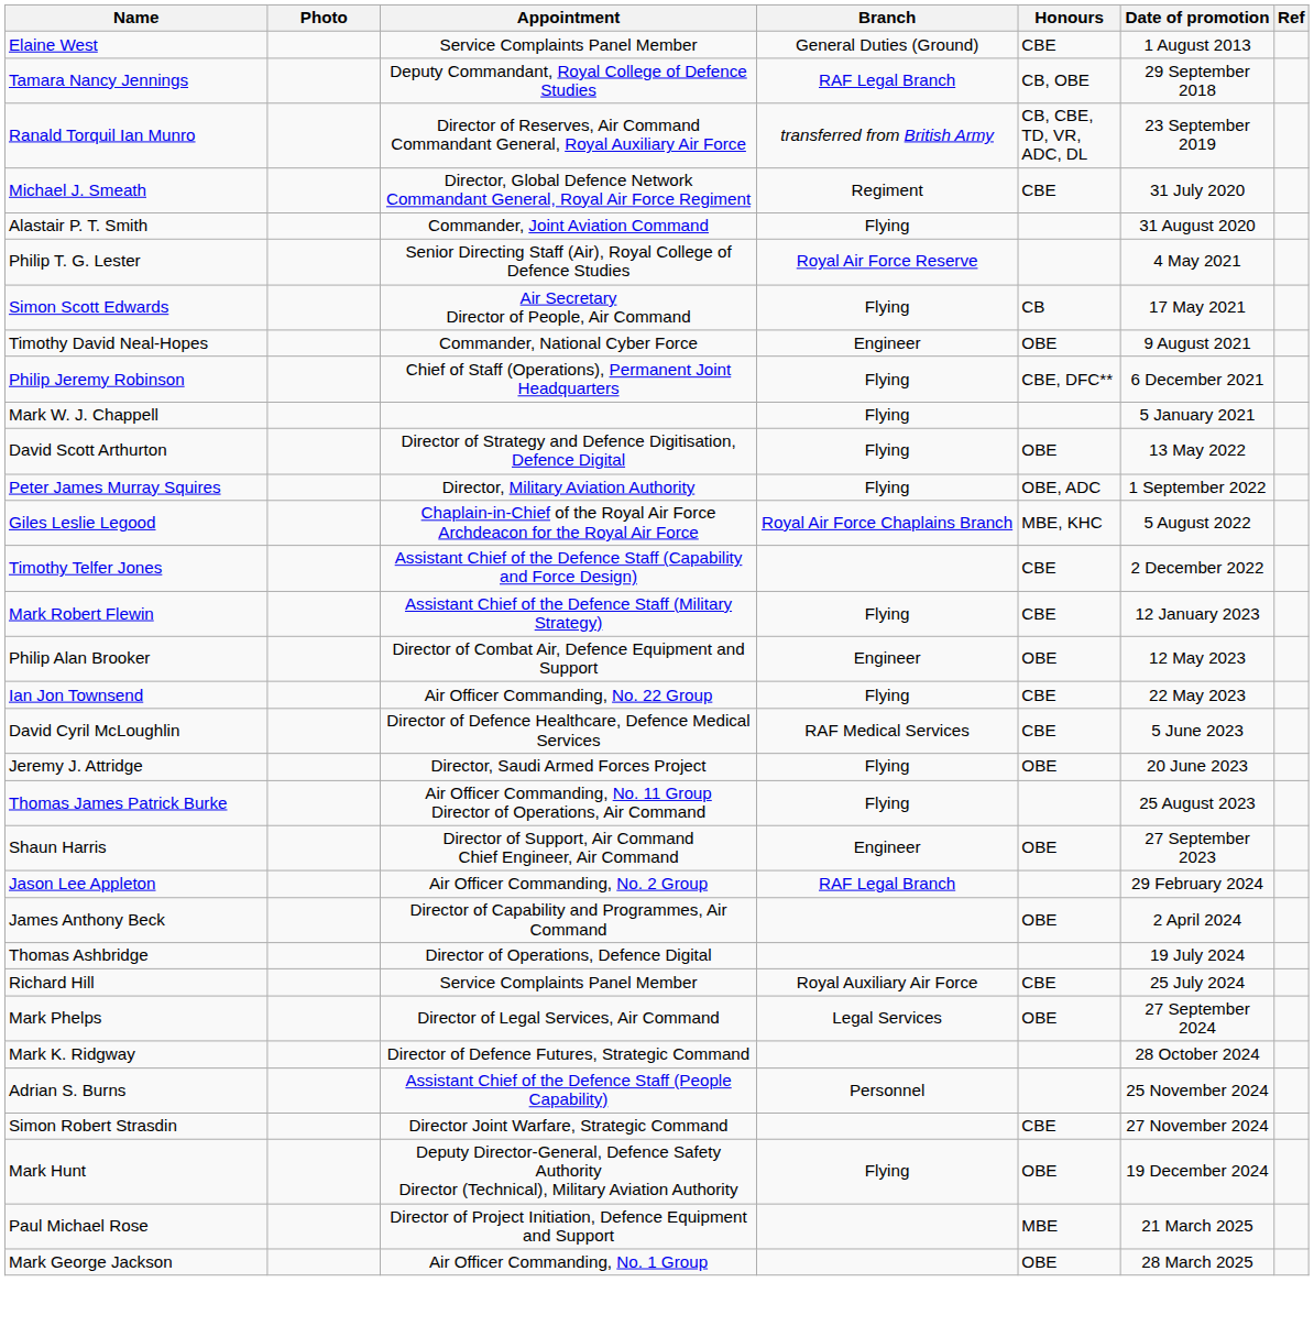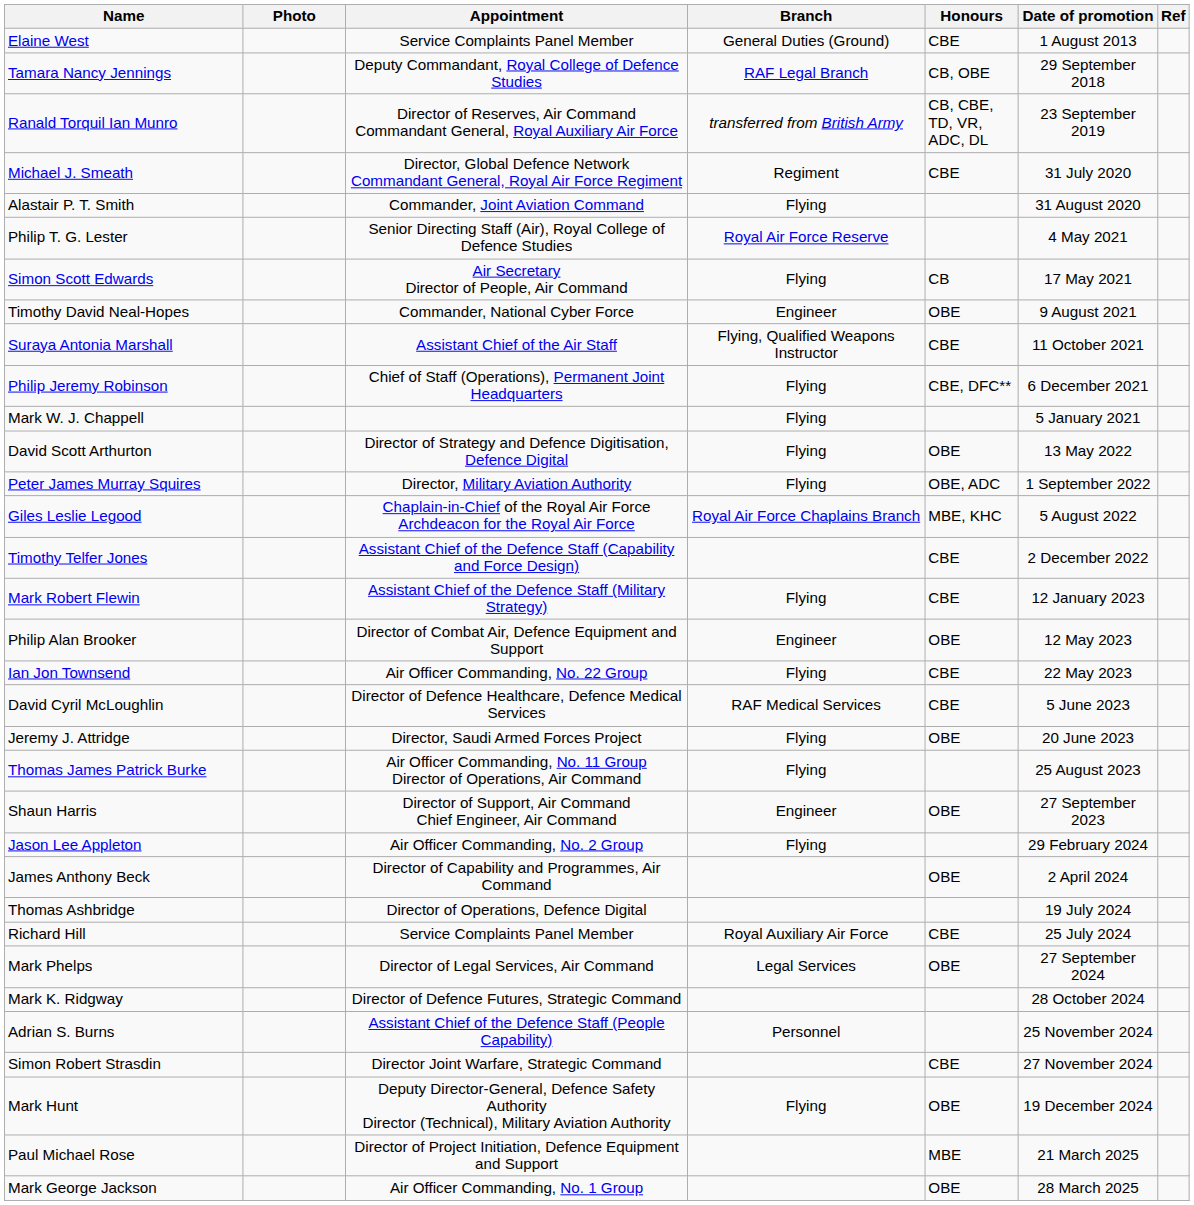 <table class="wikitable">
 <tr>
 <th width="300" align="center">Name</th>
 <th width="120" align="center">Photo</th>
 <th width="440" align="center">Appointment</th>
 <th width="300" align="center">Branch</th>
 <th width="100" align="center">Honours</th>
 <th width="160" align="center">Date of promotion</th>
 <th width="20" align="center">Ref</th>
 </tr>
 <tr>
 <td><a href='#'>Elaine West</a></td>
 <td></td>
 <td align="center">Service Complaints Panel Member</td>
 <td align="center">General Duties (Ground)</td>
 <td>CBE</td>
 <td align="center">1 August 2013</td>
 <td></td>
 </tr>
 <tr>
 <td><a href='#'>Tamara Nancy Jennings</a></td>
 <td></td>
 <td align="center">Deputy Commandant, <a href='#'>Royal College of Defence Studies</a></td>
 <td align="center"><a href='#'>RAF Legal Branch</a></td>
 <td>CB, OBE</td>
 <td align="center">29 September 2018</td>
 <td></td>
 </tr>
 <tr>
 <td><a href='#'>Ranald Torquil Ian Munro</a></td>
 <td></td>
 <td align="center">Director of Reserves, Air Command<br>Commandant General, <a href='#'>Royal Auxiliary Air Force</a></td>
 <td align="center"><em>transferred from <a href='#'>British Army</a></em></td>
 <td>CB, CBE, TD, VR, ADC, DL</td>
 <td align="center">23 September 2019</td>
 <td></td>
 </tr>
 <tr>
 <td><a href='#'>Michael J. Smeath</a></td>
 <td></td>
 <td align="center">Director, Global Defence Network <br> <a href='#'>Commandant General, Royal Air Force Regiment</a></td>
 <td align="center">Regiment</td>
 <td>CBE</td>
 <td align="center">31 July 2020</td>
 <td></td>
 </tr>
 <tr>
 <td>Alastair P. T. Smith</td>
 <td></td>
 <td align="center">Commander, <a href='#'>Joint Aviation Command</a></td>
 <td align="center">Flying</td>
 <td></td>
 <td align="center">31 August 2020</td>
 <td></td>
 </tr>
 <tr>
 <td>Philip T. G. Lester</td>
 <td></td>
 <td align="center">Senior Directing Staff (Air), Royal College of Defence Studies</td>
 <td align="center"><a href='#'>Royal Air Force Reserve</a></td>
 <td></td>
 <td align="center">4 May 2021</td>
 <td></td>
 </tr>
 <tr>
 <td><a href='#'>Simon Scott Edwards</a></td>
 <td></td>
 <td align="center"><a href='#'>Air Secretary</a> <br> Director of People, Air Command</td>
 <td align="center">Flying</td>
 <td>CB</td>
 <td align="center">17 May 2021</td>
 <td></td>
 </tr>
 <tr>
 <td>Timothy David Neal-Hopes</td>
 <td></td>
 <td align="center">Commander, National Cyber Force</td>
 <td align="center">Engineer</td>
 <td>OBE</td>
 <td align="center">9 August 2021</td>
+<td></td>
+</tr>
+<tr>
+<td><a href='#'>Suraya Antonia Marshall</a></td>
+<td></td>
+<td align="center"><a href='#'>Assistant Chief of the Air Staff</a></td>
+<td align="center">Flying, Qualified Weapons Instructor</td>
+<td>CBE</td>
+<td align="center">11 October 2021</td>
 <td></td>
 </tr>
 <tr>
 <td><a href='#'>Philip Jeremy Robinson</a></td>
 <td></td>
 <td align="center">Chief of Staff (Operations), <a href='#'>Permanent Joint Headquarters</a></td>
 <td align="center">Flying</td>
 <td>CBE, DFC**</td>
 <td align="center">6 December 2021</td>
 <td></td>
 </tr>
 <tr>
 <td>Mark W. J. Chappell</td>
 <td></td>
 <td align="center"></td>
 <td align="center">Flying</td>
 <td></td>
 <td align="center">5 January 2021</td>
 <td></td>
 </tr>
 <tr>
 <td>David Scott Arthurton</td>
 <td></td>
 <td align="center">Director of Strategy and Defence Digitisation, <a href='#'>Defence Digital</a></td>
 <td align="center">Flying</td>
 <td>OBE</td>
 <td align="center">13 May 2022</td>
 <td></td>
 </tr>
 <tr>
 <td><a href='#'>Peter James Murray Squires</a></td>
 <td></td>
 <td align="center">Director, <a href='#'>Military Aviation Authority</a></td>
 <td align="center">Flying</td>
 <td>OBE, ADC</td>
 <td align="center">1 September 2022</td>
 <td></td>
 </tr>
 <tr>
 <td><a href='#'>Giles Leslie Legood</a></td>
 <td></td>
 <td align="center"><a href='#'>Chaplain-in-Chief</a> of the Royal Air Force <br> <a href='#'>Archdeacon for the Royal Air Force</a></td>
 <td align="center"><a href='#'>Royal Air Force Chaplains Branch</a></td>
 <td>MBE, KHC</td>
 <td align="center">5 August 2022</td>
 <td></td>
 </tr>
 <tr>
 <td><a href='#'>Timothy Telfer Jones</a></td>
 <td></td>
 <td align="center"><a href='#'>Assistant Chief of the Defence Staff (Capability and Force Design)</a></td>
 <td align="center"></td>
 <td>CBE</td>
 <td align="center">2 December 2022</td>
 <td></td>
 </tr>
 <tr>
 <td><a href='#'>Mark Robert Flewin</a></td>
 <td></td>
 <td align="center"><a href='#'>Assistant Chief of the Defence Staff (Military Strategy)</a></td>
 <td align="center">Flying</td>
 <td>CBE</td>
 <td align="center">12 January 2023</td>
 <td></td>
 </tr>
 <tr>
 <td>Philip Alan Brooker</td>
 <td></td>
 <td align="center">Director of Combat Air, Defence Equipment and Support</td>
 <td align="center">Engineer</td>
 <td>OBE</td>
 <td align="center">12 May 2023</td>
 <td></td>
 </tr>
 <tr>
 <td><a href='#'>Ian Jon Townsend</a></td>
 <td></td>
 <td align="center">Air Officer Commanding, <a href='#'>No. 22 Group</a></td>
 <td align="center">Flying</td>
 <td>CBE</td>
 <td align="center">22 May 2023</td>
 <td></td>
 </tr>
 <tr>
 <td>David Cyril McLoughlin</td>
 <td></td>
 <td align="center">Director of Defence Healthcare, Defence Medical Services</td>
 <td align="center">RAF Medical Services</td>
 <td>CBE</td>
 <td align="center">5 June 2023</td>
 <td></td>
 </tr>
 <tr>
 <td>Jeremy J. Attridge</td>
 <td></td>
 <td align="center">Director, Saudi Armed Forces Project</td>
 <td align="center">Flying</td>
 <td>OBE</td>
 <td align="center">20 June 2023</td>
 <td></td>
 </tr>
 <tr>
 <td><a href='#'>Thomas James Patrick Burke</a></td>
 <td></td>
 <td align="center">Air Officer Commanding, <a href='#'>No. 11 Group</a><br> Director of Operations, Air Command</td>
 <td align="center">Flying</td>
 <td></td>
 <td align="center">25 August 2023</td>
 <td></td>
 </tr>
 <tr>
 <td>Shaun Harris</td>
 <td></td>
 <td align="center">Director of Support, Air Command<br>Chief Engineer, Air Command</td>
 <td align="center">Engineer</td>
 <td>OBE</td>
 <td align="center">27 September 2023</td>
 <td></td>
 </tr>
 <tr>
 <td><a href='#'>Jason Lee Appleton</a></td>
 <td></td>
 <td align="center">Air Officer Commanding, <a href='#'>No. 2 Group</a></td>
-<td align="center"><a href='#'>RAF Legal Branch</a></td>
+<td align="center">Flying</td>
 <td></td>
 <td align="center">29 February 2024</td>
 <td></td>
 </tr>
 <tr>
 <td>James Anthony Beck</td>
 <td></td>
 <td align="center">Director of Capability and Programmes, Air Command</td>
 <td align="center"></td>
 <td>OBE</td>
 <td align="center">2 April 2024</td>
 <td></td>
 </tr>
 <tr>
 <td>Thomas Ashbridge</td>
 <td></td>
 <td align="center">Director of Operations, Defence Digital</td>
 <td align="center"></td>
 <td></td>
 <td align="center">19 July 2024</td>
 <td></td>
 </tr>
 <tr>
 <td>Richard Hill</td>
 <td></td>
 <td align="center">Service Complaints Panel Member</td>
 <td align="center">Royal Auxiliary Air Force</td>
 <td>CBE</td>
 <td align="center">25 July 2024</td>
 <td><br></td>
 </tr>
 <tr>
 <td>Mark Phelps</td>
 <td></td>
 <td align="center">Director of Legal Services, Air Command</td>
 <td align="center">Legal Services</td>
 <td>OBE</td>
 <td align="center">27 September 2024</td>
 <td></td>
 </tr>
 <tr>
 <td>Mark K. Ridgway</td>
 <td></td>
 <td align="center">Director of Defence Futures, Strategic Command</td>
 <td align="center"></td>
 <td></td>
 <td align="center">28 October 2024</td>
 <td></td>
 </tr>
 <tr>
 <td>Adrian S. Burns</td>
 <td></td>
 <td align="center"><a href='#'>Assistant Chief of the Defence Staff (People Capability)</a></td>
 <td align="center">Personnel</td>
 <td></td>
 <td align="center">25 November 2024</td>
 <td></td>
 </tr>
 <tr>
 <td>Simon Robert Strasdin</td>
 <td></td>
 <td align="center">Director Joint Warfare, Strategic Command</td>
 <td align="center"></td>
 <td>CBE</td>
 <td align="center">27 November 2024</td>
 <td></td>
 </tr>
 <tr>
 <td>Mark Hunt</td>
 <td></td>
 <td align="center">Deputy Director-General, Defence Safety Authority<br>Director (Technical), Military Aviation Authority</td>
 <td align="center">Flying</td>
 <td>OBE</td>
 <td align="center">19 December 2024</td>
 <td></td>
 </tr>
 <tr>
 <td>Paul Michael Rose</td>
 <td></td>
 <td align="center">Director of Project Initiation, Defence Equipment and Support</td>
 <td align="center"></td>
 <td>MBE</td>
 <td align="center">21 March 2025</td>
 <td></td>
 </tr>
 <tr>
 <td>Mark George Jackson</td>
 <td></td>
 <td align="center">Air Officer Commanding, <a href='#'>No. 1 Group</a></td>
 <td align="center"></td>
 <td>OBE</td>
 <td align="center">28 March 2025</td>
 <td></td>
 </tr>
 </table>
